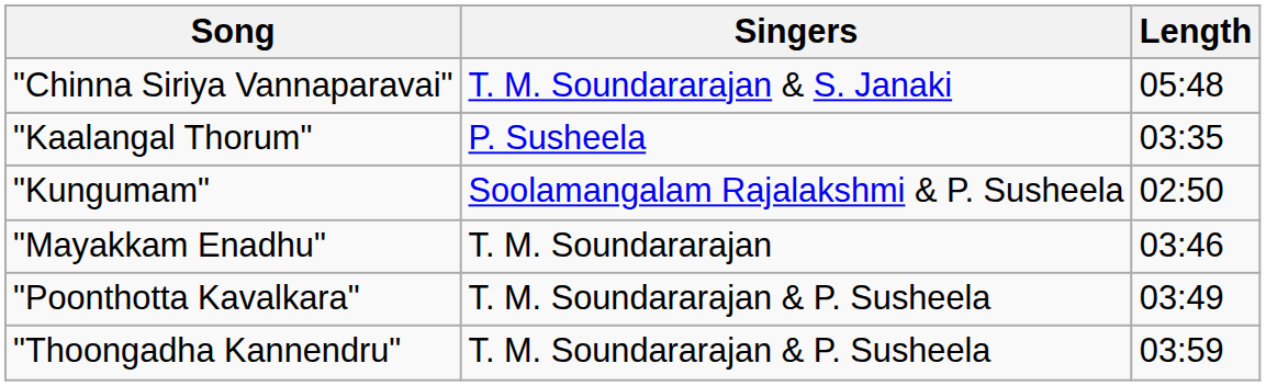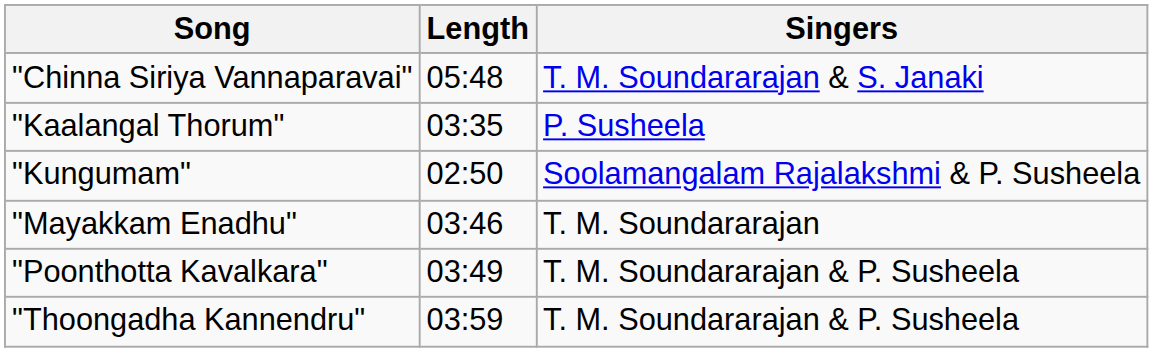 <table class="wikitable">
 <tr>
 <th>Song</th>
+<th>Length</th>
 <th>Singers</th>
-<th>Length</th>
 </tr>
 <tr>
 <td>"Chinna Siriya Vannaparavai"</td>
+<td>05:48</td>
 <td><a href='#'>T. M. Soundararajan</a> & <a href='#'>S. Janaki</a></td>
-<td>05:48</td>
 </tr>
 <tr>
 <td>"Kaalangal Thorum"</td>
+<td>03:35</td>
 <td><a href='#'>P. Susheela</a></td>
-<td>03:35</td>
 </tr>
 <tr>
 <td>"Kungumam"</td>
+<td>02:50</td>
 <td><a href='#'>Soolamangalam Rajalakshmi</a> & P. Susheela</td>
-<td>02:50</td>
 </tr>
 <tr>
 <td>"Mayakkam Enadhu"</td>
+<td>03:46</td>
 <td>T. M. Soundararajan</td>
-<td>03:46</td>
 </tr>
 <tr>
 <td>"Poonthotta Kavalkara"</td>
+<td>03:49</td>
 <td>T. M. Soundararajan & P. Susheela</td>
-<td>03:49</td>
 </tr>
 <tr>
 <td>"Thoongadha Kannendru"</td>
+<td>03:59</td>
 <td>T. M. Soundararajan & P. Susheela</td>
-<td>03:59</td>
 </tr>
 </table>
